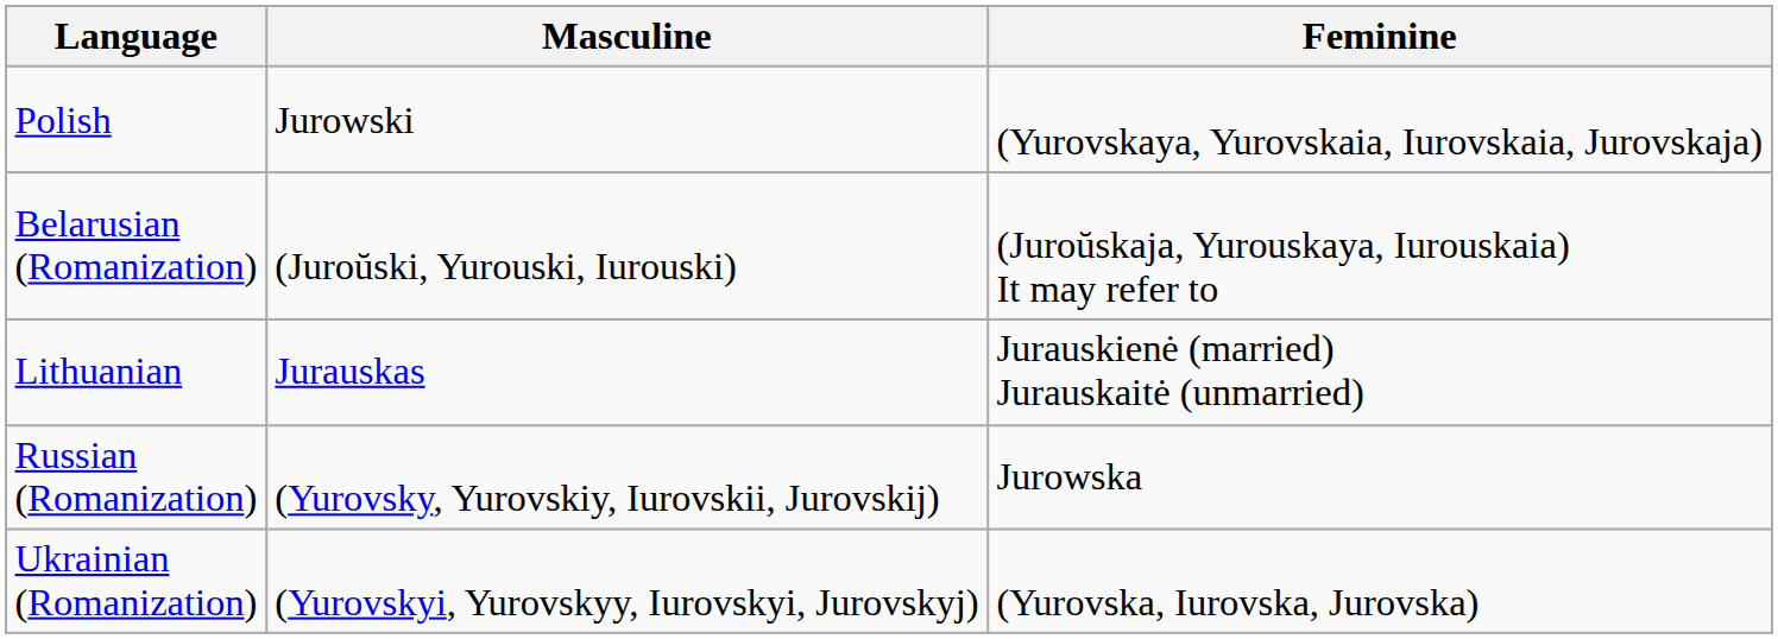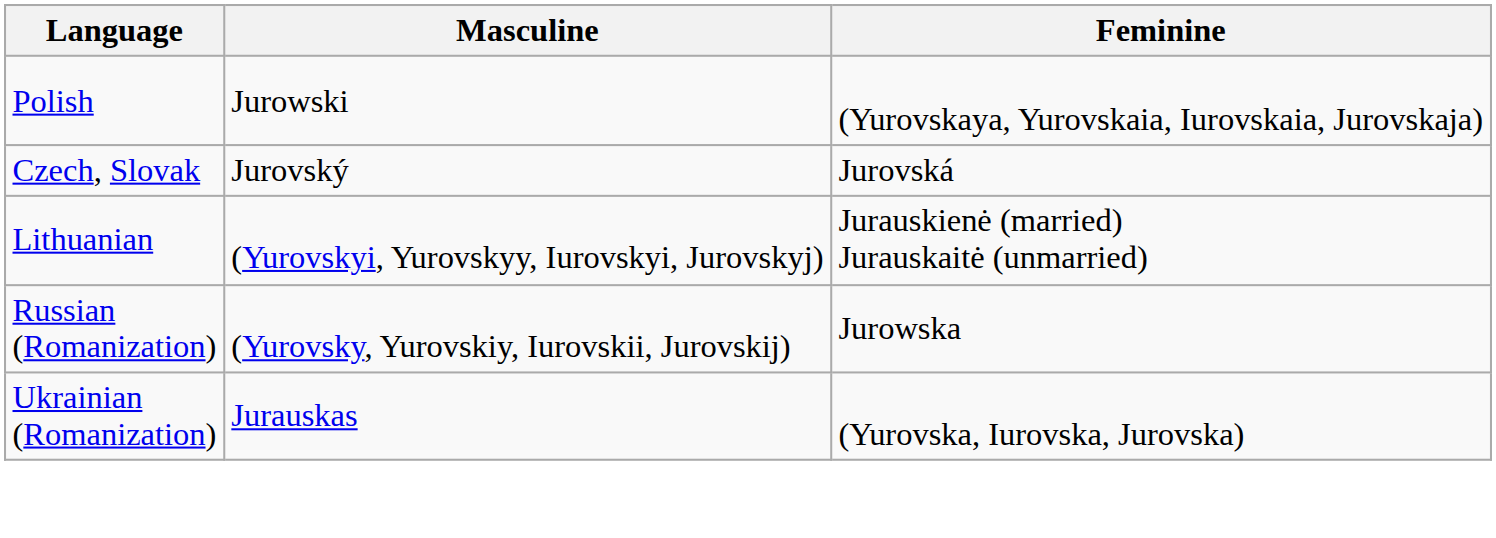 <table class="wikitable">
 <tr>
 <th>Language</th>
 <th>Masculine</th>
 <th>Feminine</th>
 </tr>
 <tr>
 <td><a href='#'>Polish</a></td>
 <td>Jurowski</td>
 <td><br> (Yurovskaya, Yurovskaia, Iurovskaia, Jurovskaja)</td>
 </tr>
 <tr>
-<td><a href='#'>Belarusian</a> <br>(<a href='#'>Romanization</a>)</td>
-<td><br>(Juroŭski, Yurouski, Iurouski)</td>
-<td><br> (Juroŭskaja, Yurouskaya, Iurouskaia)<br>It may refer to</td>
+<td><a href='#'>Czech</a>, <a href='#'>Slovak</a></td>
+<td>Jurovský</td>
+<td>Jurovská</td>
 </tr>
 <tr>
 <td><a href='#'>Lithuanian</a></td>
-<td><a href='#'>Jurauskas</a></td>
+<td><br> (<a href='#'>Yurovskyi</a>, Yurovskyy, Iurovskyi, Jurovskyj)</td>
 <td>Jurauskienė (married)<br> Jurauskaitė (unmarried)</td>
 </tr>
 <tr>
 <td><a href='#'>Russian</a> <br>(<a href='#'>Romanization</a>)</td>
 <td><br> (<a href='#'>Yurovsky</a>, Yurovskiy, Iurovskii, Jurovskij)</td>
 <td>Jurowska</td>
 </tr>
 <tr>
 <td><a href='#'>Ukrainian</a> <br>(<a href='#'>Romanization</a>)</td>
-<td><br> (<a href='#'>Yurovskyi</a>, Yurovskyy, Iurovskyi, Jurovskyj)</td>
+<td><a href='#'>Jurauskas</a></td>
 <td><br> (Yurovska, Iurovska, Jurovska)</td>
 </tr>
 </table>
